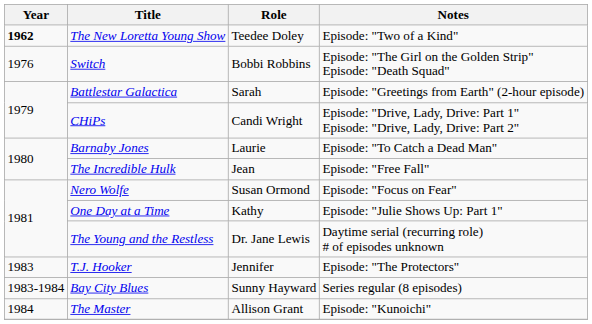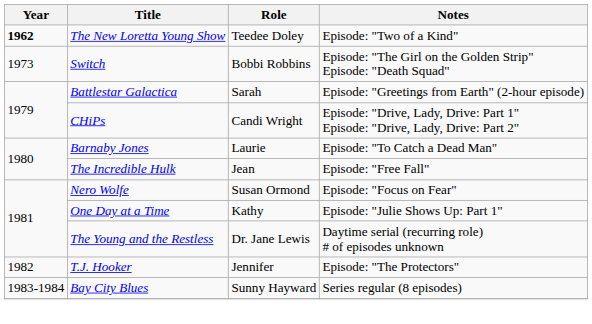 <table class="wikitable">
 <tr>
 <th>Year</th>
 <th>Title</th>
 <th>Role</th>
 <th>Notes</th>
 </tr>
 <tr>
 <td><strong>1962</strong></td>
 <td><em><a href='#'>The New Loretta Young Show</a></em></td>
 <td>Teedee Doley</td>
 <td>Episode: "Two of a Kind"</td>
 </tr>
 <tr>
-<td>1976</td>
+<td>1973</td>
 <td><em><a href='#'>Switch</a></em></td>
 <td>Bobbi Robbins</td>
 <td>Episode: "The Girl on the Golden Strip"<br>Episode: "Death Squad"</td>
 </tr>
 <tr>
 <td rowspan=2>1979</td>
 <td><em><a href='#'>Battlestar Galactica</a></em></td>
 <td>Sarah</td>
 <td>Episode: "Greetings from Earth" (2-hour episode)</td>
 </tr>
 <tr>
 <td><em><a href='#'>CHiPs</a></em></td>
 <td>Candi Wright</td>
 <td>Episode: "Drive, Lady, Drive: Part 1"<br>Episode: "Drive, Lady, Drive: Part 2"</td>
 </tr>
 <tr>
 <td rowspan=2>1980</td>
 <td><em><a href='#'>Barnaby Jones</a></em></td>
 <td>Laurie</td>
 <td>Episode: "To Catch a Dead Man"</td>
 </tr>
 <tr>
 <td><em><a href='#'>The Incredible Hulk</a></em></td>
 <td>Jean</td>
 <td>Episode: "Free Fall"</td>
 </tr>
 <tr>
 <td rowspan=3>1981</td>
 <td><em><a href='#'>Nero Wolfe</a></em></td>
 <td>Susan Ormond</td>
 <td>Episode: "Focus on Fear"</td>
 </tr>
 <tr>
 <td><em><a href='#'>One Day at a Time</a></em></td>
 <td>Kathy</td>
 <td>Episode: "Julie Shows Up: Part 1"</td>
 </tr>
 <tr>
 <td><em><a href='#'>The Young and the Restless</a></em></td>
 <td>Dr. Jane Lewis</td>
 <td>Daytime serial (recurring role)<br># of episodes unknown</td>
 </tr>
 <tr>
-<td>1983</td>
+<td>1982</td>
 <td><em><a href='#'>T.J. Hooker</a></em></td>
 <td>Jennifer</td>
 <td>Episode: "The Protectors"</td>
 </tr>
 <tr>
 <td>1983-1984</td>
 <td><em><a href='#'>Bay City Blues</a></em></td>
 <td>Sunny Hayward</td>
 <td>Series regular (8 episodes)</td>
 </tr>
 <tr>
-<td>1984</td>
-<td><em><a href='#'>The Master</a></em></td>
-<td>Allison Grant</td>
-<td>Episode: "Kunoichi"</td>
-</tr>
-<tr>
 </tr>
 </table>
